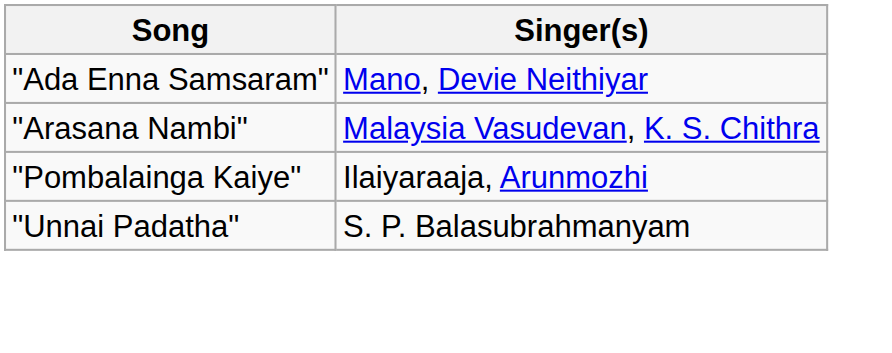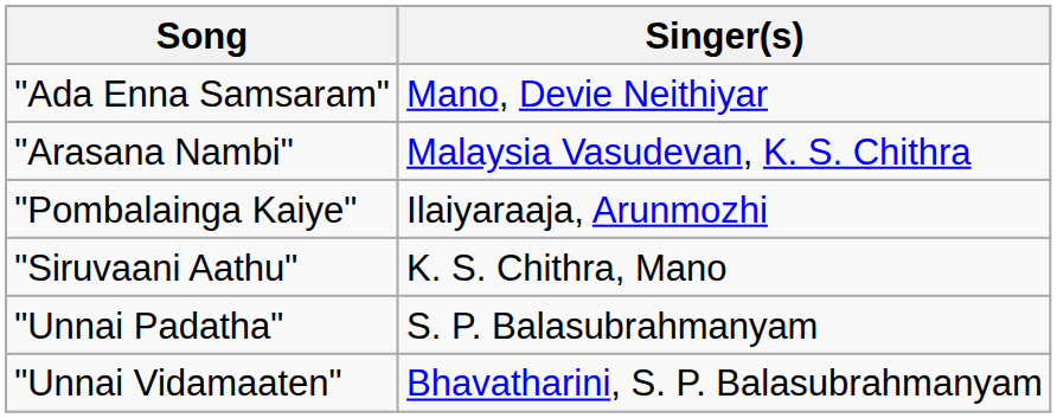 <table class="wikitable" style="font-size:95%;">
 <tr>
 <th>Song</th>
 <th>Singer(s)</th>
 </tr>
 <tr>
 <td>"Ada Enna Samsaram"</td>
 <td><a href='#'>Mano</a>, <a href='#'>Devie Neithiyar</a></td>
 </tr>
 <tr>
 <td>"Arasana Nambi"</td>
 <td><a href='#'>Malaysia Vasudevan</a>, <a href='#'>K. S. Chithra</a></td>
 </tr>
 <tr>
 <td>"Pombalainga Kaiye"</td>
 <td>Ilaiyaraaja, <a href='#'>Arunmozhi</a></td>
 </tr>
 <tr>
+<td>"Siruvaani Aathu"</td>
+<td>K. S. Chithra, Mano</td>
+</tr>
+<tr>
 <td>"Unnai Padatha"</td>
 <td>S. P. Balasubrahmanyam</td>
 </tr>
+<tr>
+<td>"Unnai Vidamaaten"</td>
+<td><a href='#'>Bhavatharini</a>, S. P. Balasubrahmanyam</td>
+</tr>
 </table>
